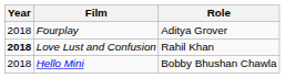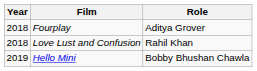 <table class="wikitable">
 <tr>
 <th>Year</th>
 <th>Film</th>
 <th>Role</th>
 </tr>
 <tr>
 <td>2018</td>
 <td><em>Fourplay</em></td>
 <td>Aditya Grover</td>
 </tr>
 <tr>
-<td><strong>2018</strong></td>
+<td>2018</td>
 <td><em>Love Lust and Confusion</em></td>
 <td>Rahil Khan</td>
 </tr>
 <tr>
-<td>2018</td>
+<td>2019</td>
 <td><em><a href='#'>Hello Mini</a></em></td>
 <td>Bobby Bhushan Chawla</td>
 </tr>
 </table>
